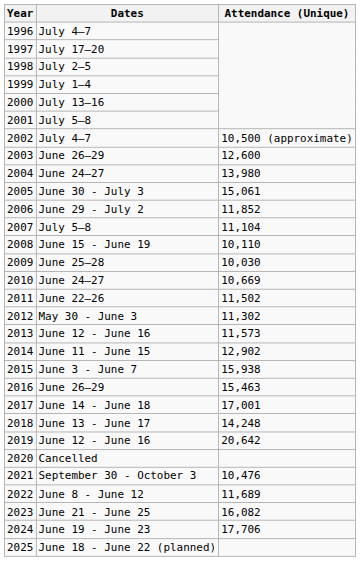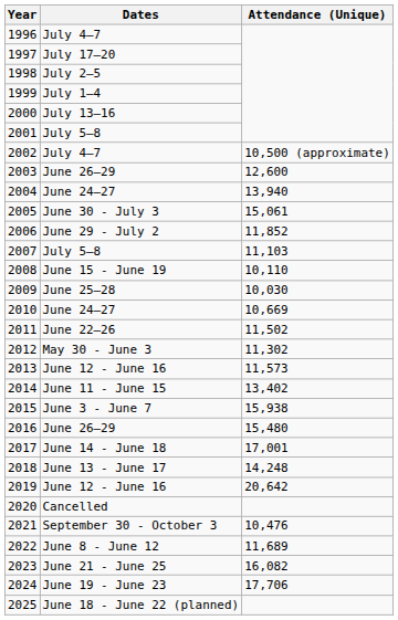 <table class="wikitable">
 <tr>
 <th>Year</th>
 <th>Dates</th>
 <th>Attendance (Unique)</th>
 </tr>
 <tr>
 <td>1996</td>
 <td>July 4–7</td>
 </tr>
 <tr>
 <td>1997</td>
 <td>July 17–20</td>
 </tr>
 <tr>
 <td>1998</td>
 <td>July 2–5</td>
 </tr>
 <tr>
 <td>1999</td>
 <td>July 1–4</td>
 </tr>
 <tr>
 <td>2000</td>
 <td>July 13–16</td>
 </tr>
 <tr>
 <td>2001</td>
 <td>July 5–8</td>
 </tr>
 <tr>
 <td>2002</td>
 <td>July 4–7</td>
 <td>10,500 (approximate)</td>
 </tr>
 <tr>
 <td>2003</td>
 <td>June 26–29</td>
 <td>12,600</td>
 </tr>
 <tr>
 <td>2004</td>
 <td>June 24–27</td>
-<td>13,980</td>
+<td>13,940</td>
 </tr>
 <tr>
 <td>2005</td>
 <td>June 30 - July 3</td>
 <td>15,061</td>
 </tr>
 <tr>
 <td>2006</td>
 <td>June 29 - July 2</td>
 <td>11,852</td>
 </tr>
 <tr>
 <td>2007</td>
 <td>July 5–8</td>
-<td>11,104</td>
+<td>11,103</td>
 </tr>
 <tr>
 <td>2008</td>
 <td>June 15 - June 19</td>
 <td>10,110</td>
 </tr>
 <tr>
 <td>2009</td>
 <td>June 25–28</td>
 <td>10,030</td>
 </tr>
 <tr>
 <td>2010</td>
 <td>June 24–27</td>
 <td>10,669</td>
 </tr>
 <tr>
 <td>2011</td>
 <td>June 22–26</td>
 <td>11,502</td>
 </tr>
 <tr>
 <td>2012</td>
 <td>May 30 - June 3</td>
 <td>11,302</td>
 </tr>
 <tr>
 <td>2013</td>
 <td>June 12 - June 16</td>
 <td>11,573</td>
 </tr>
 <tr>
 <td>2014</td>
 <td>June 11 - June 15</td>
-<td>12,902</td>
+<td>13,402</td>
 </tr>
 <tr>
 <td>2015</td>
 <td>June 3 - June 7</td>
 <td>15,938</td>
 </tr>
 <tr>
 <td>2016</td>
 <td>June 26–29</td>
-<td>15,463</td>
+<td>15,480</td>
 </tr>
 <tr>
 <td>2017</td>
 <td>June 14 - June 18</td>
 <td>17,001</td>
 </tr>
 <tr>
 <td>2018</td>
 <td>June 13 - June 17</td>
 <td>14,248</td>
 </tr>
 <tr>
 <td>2019</td>
 <td>June 12 - June 16</td>
 <td>20,642</td>
 </tr>
 <tr>
 <td>2020</td>
 <td>Cancelled</td>
 </tr>
 <tr>
 <td>2021</td>
 <td>September 30 - October 3</td>
 <td>10,476</td>
 </tr>
 <tr>
 <td>2022</td>
 <td>June 8 - June 12</td>
 <td>11,689</td>
 </tr>
 <tr>
 <td>2023</td>
 <td>June 21 - June 25</td>
 <td>16,082</td>
 </tr>
 <tr>
 <td>2024</td>
 <td>June 19 - June 23</td>
 <td>17,706</td>
 </tr>
 <tr>
 <td>2025</td>
 <td>June 18 - June 22 (planned)</td>
 </tr>
 </table>
